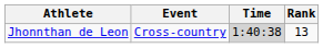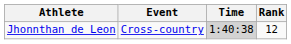 <table class=wikitable style="font-size:95%">
 <tr>
 <th>Athlete</th>
 <th>Event</th>
 <th>Time</th>
 <th>Rank</th>
 </tr>
 <tr>
 <td><a href='#'>Jhonnthan de Leon</a></td>
 <td align=left rowspan=2><a href='#'>Cross-country</a></td>
 <td align=center style="background: lightgrey;">1:40:38</td>
-<td align=center>13</td>
+<td align=center>12</td>
 </tr>
 </table>
